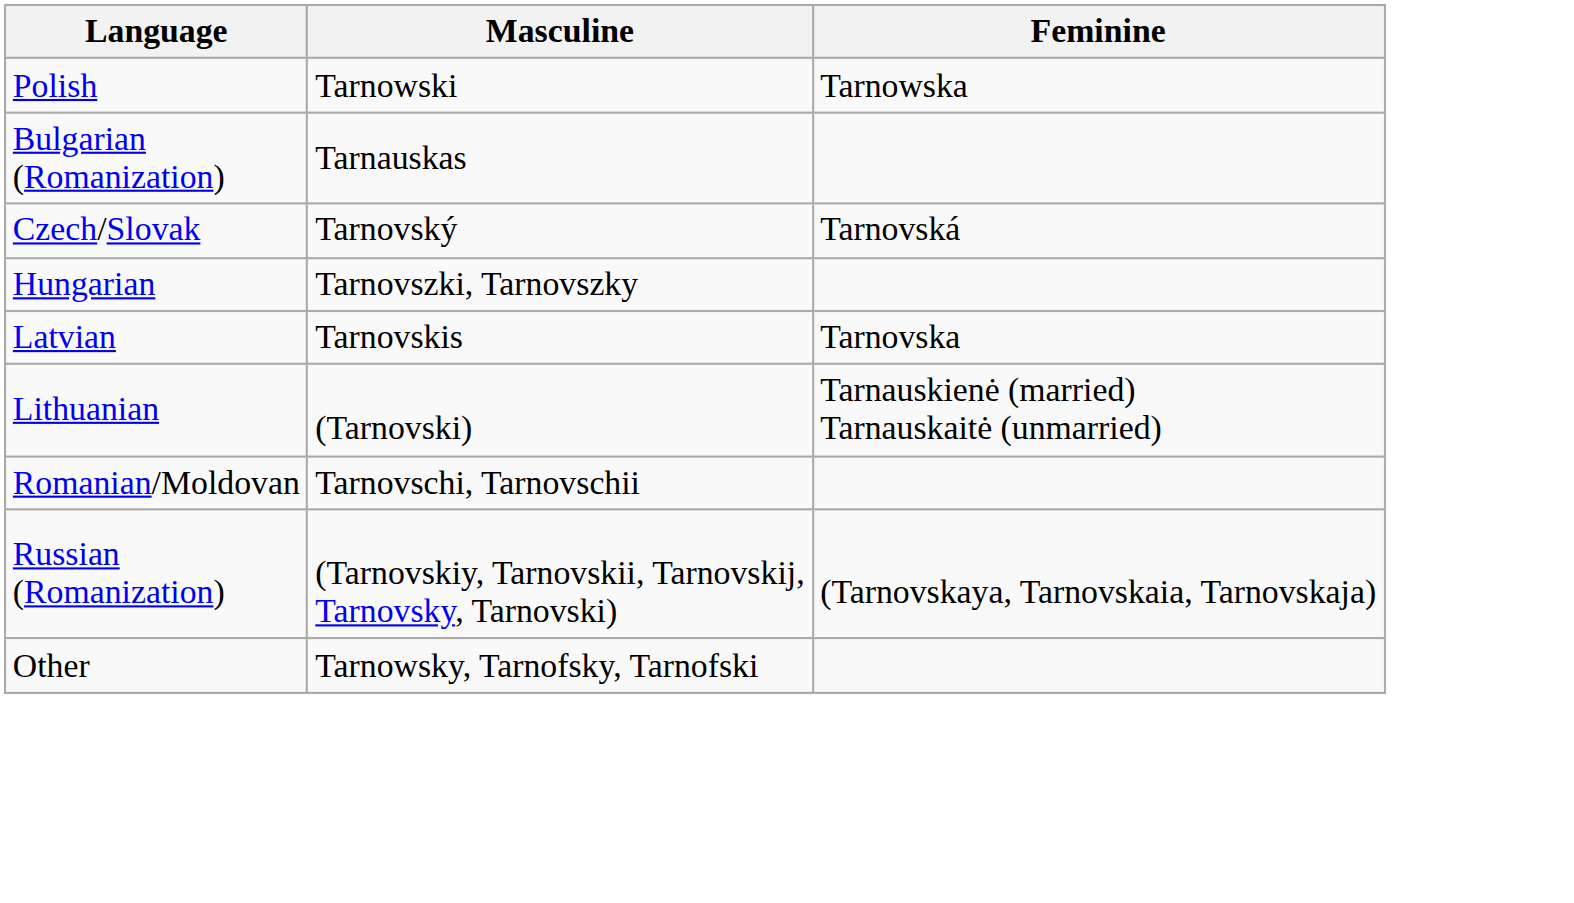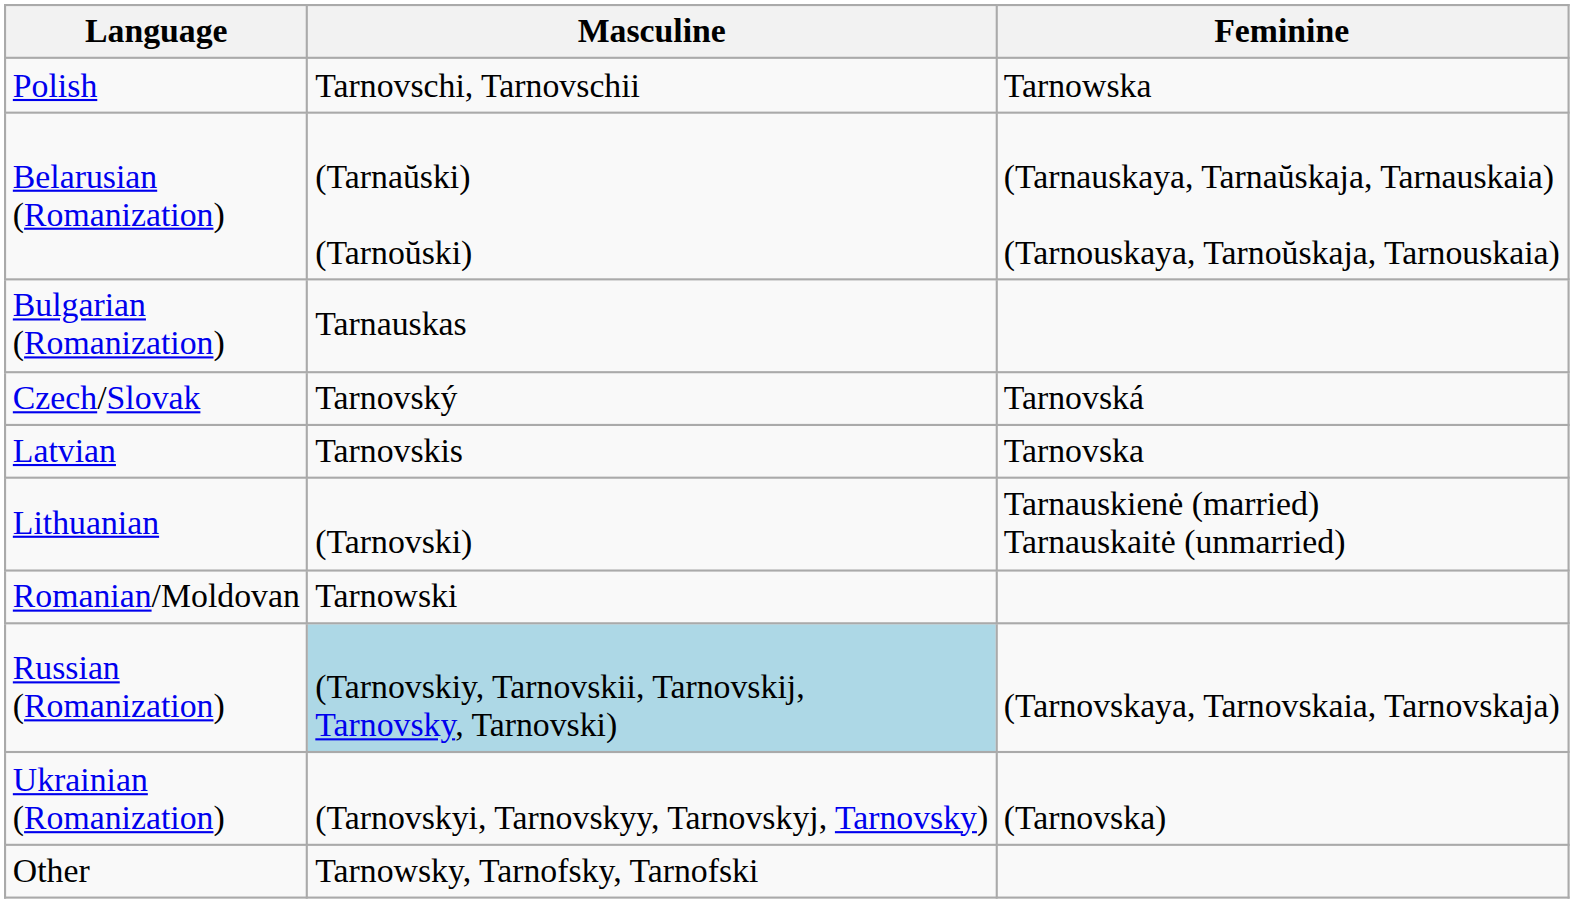 <table class="wikitable">
 <tr>
 <th>Language</th>
 <th>Masculine</th>
 <th>Feminine</th>
 </tr>
 <tr>
 <td><a href='#'>Polish</a></td>
-<td>Tarnowski</td>
+<td>Tarnovschi, Tarnovschii</td>
 <td>Tarnowska</td>
+</tr>
+<tr>
+<td><a href='#'>Belarusian</a> <br>(<a href='#'>Romanization</a>)</td>
+<td><br>(Tarnaŭski)<br> <br>(Tarnoŭski)</td>
+<td><br> (Tarnauskaya, Tarnaŭskaja, Tarnauskaia) <br> <br> (Tarnouskaya, Tarnoŭskaja, Tarnouskaia)</td>
 </tr>
 <tr>
 <td><a href='#'>Bulgarian</a> <br>(<a href='#'>Romanization</a>)</td>
 <td>Tarnauskas</td>
 <td></td>
 </tr>
 <tr>
 <td><a href='#'>Czech</a>/<a href='#'>Slovak</a></td>
 <td>Tarnovský</td>
 <td>Tarnovská</td>
-</tr>
-<tr>
-<td><a href='#'>Hungarian</a></td>
-<td>Tarnovszki, Tarnovszky</td>
-<td></td>
 </tr>
 <tr>
 <td><a href='#'>Latvian</a></td>
 <td>Tarnovskis</td>
 <td>Tarnovska</td>
 </tr>
 <tr>
 <td><a href='#'>Lithuanian</a></td>
 <td><br>(Tarnovski)</td>
 <td>Tarnauskienė (married)<br> Tarnauskaitė (unmarried)</td>
 </tr>
 <tr>
 <td><a href='#'>Romanian</a>/Moldovan</td>
-<td>Tarnovschi, Tarnovschii</td>
+<td>Tarnowski</td>
 <td></td>
 </tr>
 <tr>
 <td><a href='#'>Russian</a> <br>(<a href='#'>Romanization</a>)</td>
-<td><br> (Tarnovskiy, Tarnovskii, Tarnovskij,<br> <a href='#'>Tarnovsky</a>, Tarnovski)</td>
+<td style="background: lightblue;"><br> (Tarnovskiy, Tarnovskii, Tarnovskij,<br> <a href='#'>Tarnovsky</a>, Tarnovski)</td>
 <td><br> (Tarnovskaya, Tarnovskaia, Tarnovskaja)</td>
+</tr>
+<tr>
+<td><a href='#'>Ukrainian</a> <br>(<a href='#'>Romanization</a>)</td>
+<td><br> (Tarnovskyi, Tarnovskyy, Tarnovskyj, <a href='#'>Tarnovsky</a>)</td>
+<td><br> (Tarnovska)</td>
 </tr>
 <tr>
 <td>Other</td>
 <td>Tarnowsky, Tarnofsky, Tarnofski</td>
 <td></td>
 </tr>
 </table>
